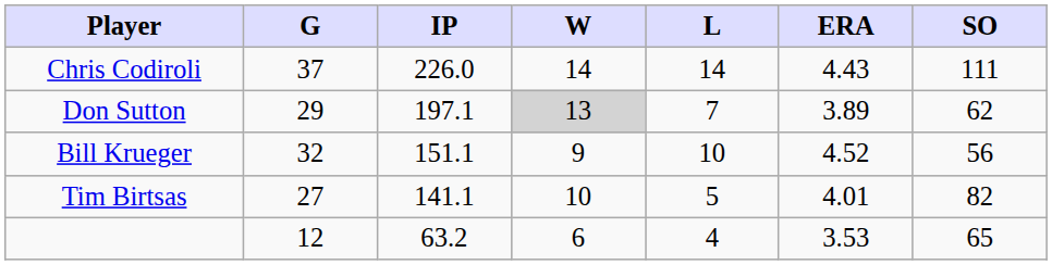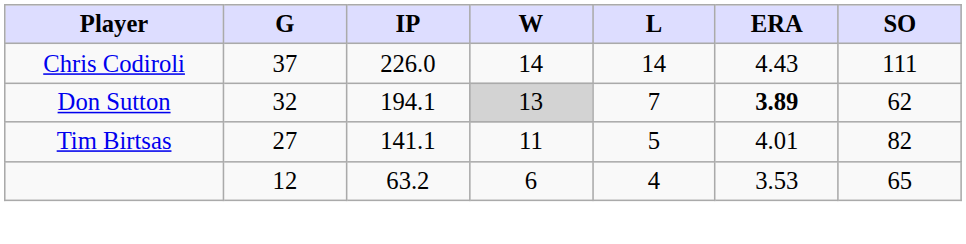 <table class="wikitable sortable">
 <tr>
 <th style="background:#ddf; width:16%;">Player</th>
 <th style="background:#ddf; width:9%;">G</th>
 <th style="background:#ddf; width:9%;">IP</th>
 <th style="background:#ddf; width:9%;">W</th>
 <th style="background:#ddf; width:9%;">L</th>
 <th style="background:#ddf; width:9%;">ERA</th>
 <th style="background:#ddf; width:9%;">SO</th>
 </tr>
 <tr style="text-align:center;">
 <td><a href='#'>Chris Codiroli</a></td>
 <td>37</td>
 <td>226.0</td>
 <td>14</td>
 <td>14</td>
 <td>4.43</td>
 <td>111</td>
 </tr>
 <tr align=center>
 <td><a href='#'>Don Sutton</a></td>
-<td>29</td>
-<td>197.1</td>
+<td>32</td>
+<td>194.1</td>
 <td style="background: lightgrey;">13</td>
 <td>7</td>
-<td>3.89</td>
+<td><strong>3.89</strong></td>
 <td>62</td>
-</tr>
-<tr align=center>
-<td><a href='#'>Bill Krueger</a></td>
-<td>32</td>
-<td>151.1</td>
-<td>9</td>
-<td>10</td>
-<td>4.52</td>
-<td>56</td>
 </tr>
 <tr align=center>
 <td><a href='#'>Tim Birtsas</a></td>
 <td>27</td>
 <td>141.1</td>
-<td>10</td>
+<td>11</td>
 <td>5</td>
 <td>4.01</td>
 <td>82</td>
 </tr>
 <tr align=center>
 <td></td>
 <td>12</td>
 <td>63.2</td>
 <td>6</td>
 <td>4</td>
 <td>3.53</td>
 <td>65</td>
 </tr>
 </table>
